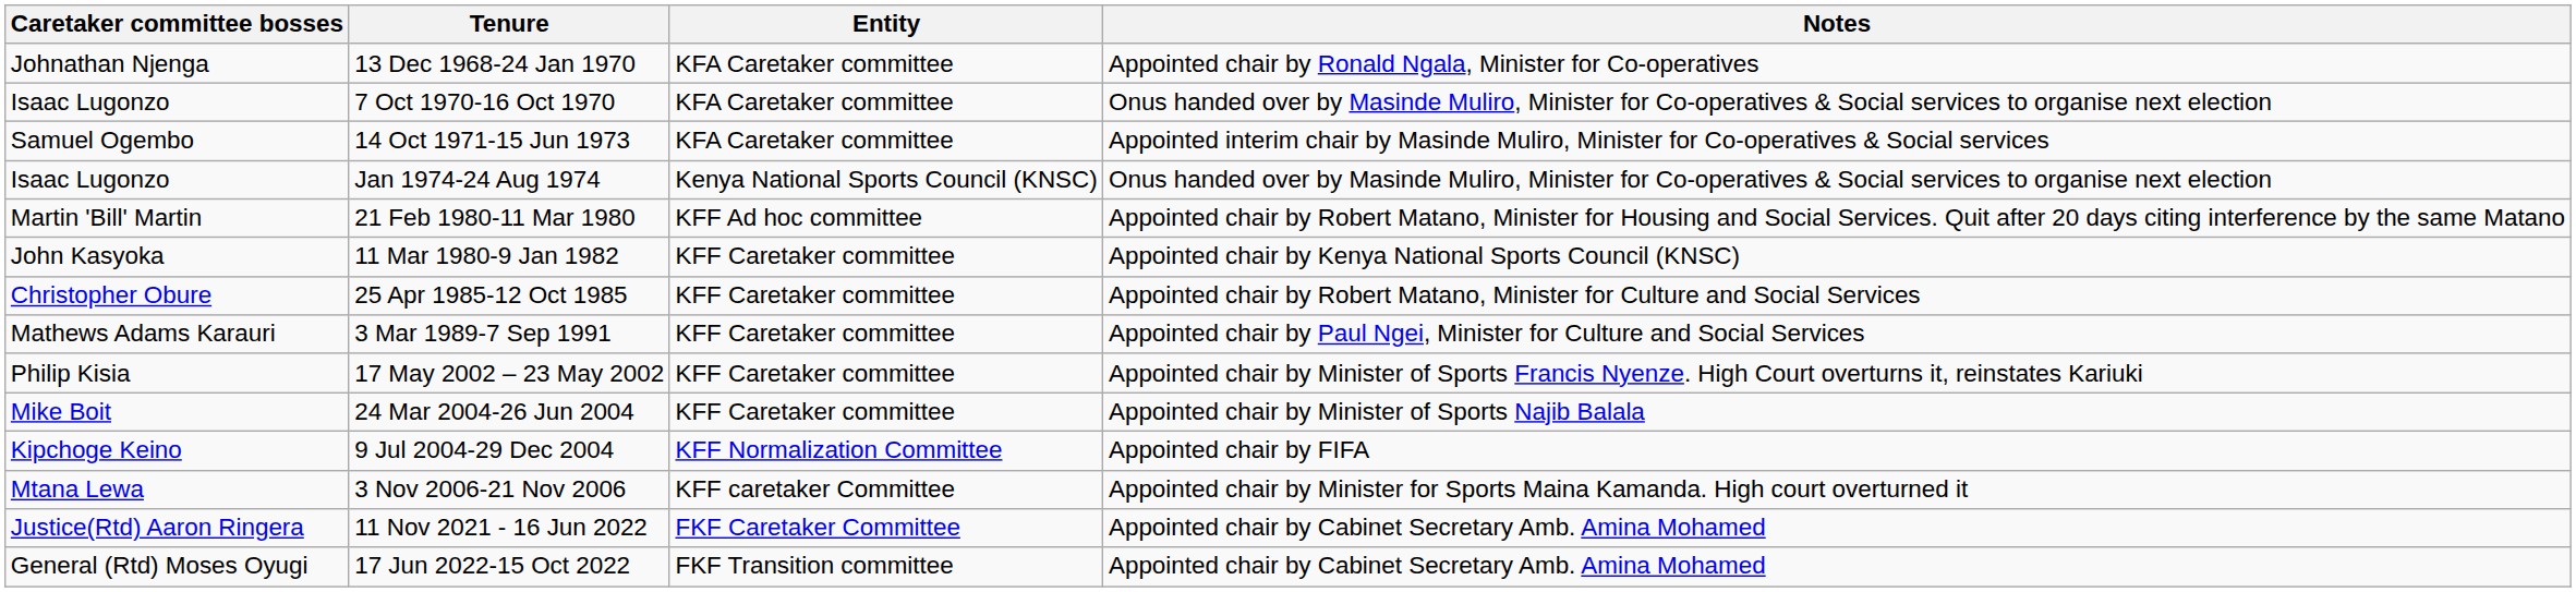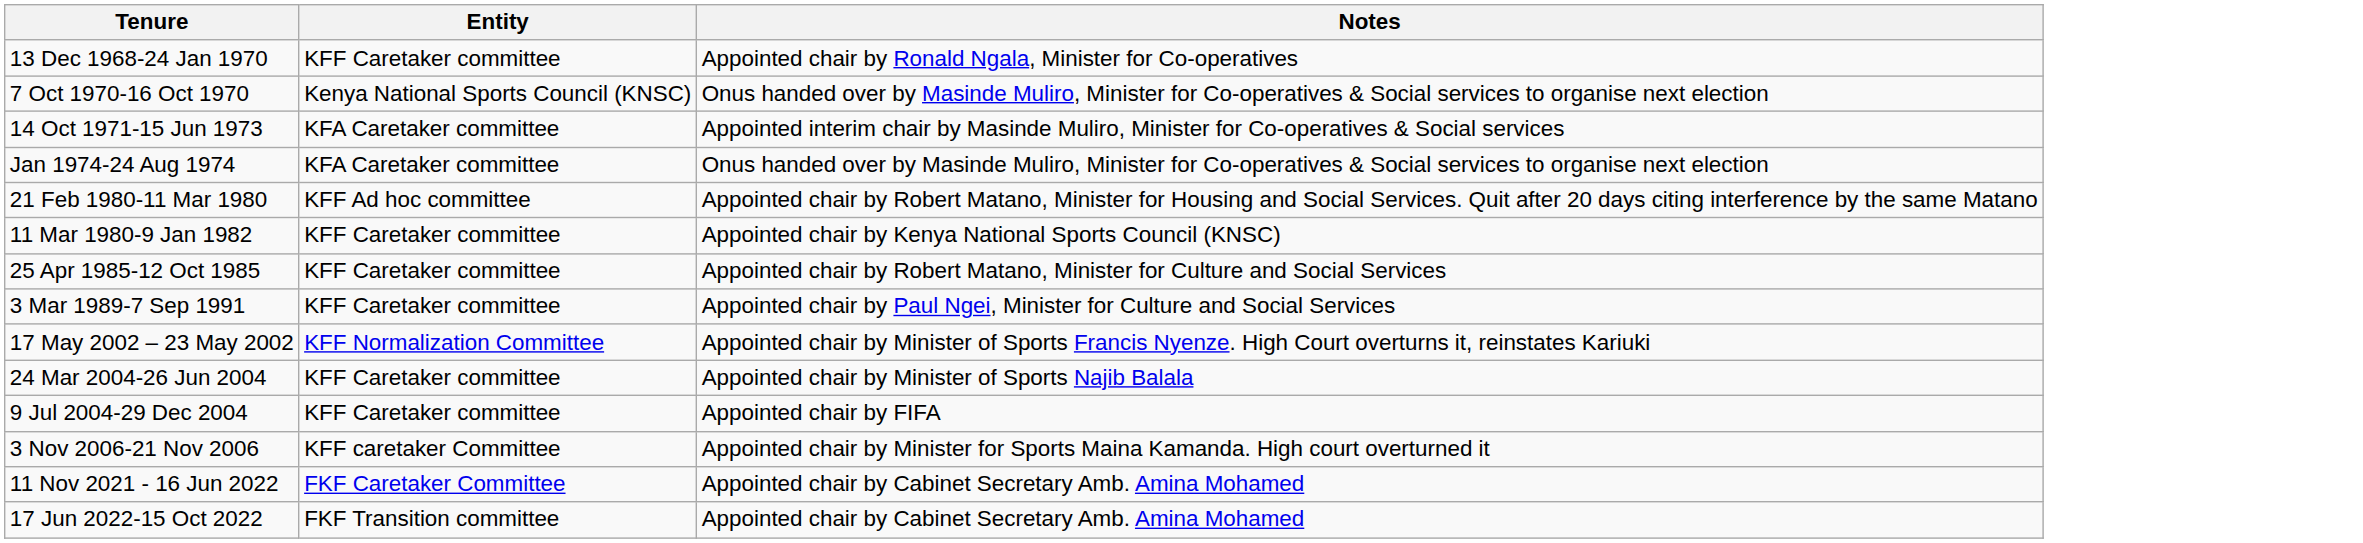 <table class="wikitable">
 <tr>
-<th>Caretaker committee bosses</th>
 <th>Tenure</th>
 <th>Entity</th>
 <th>Notes</th>
 </tr>
 <tr>
-<td>Johnathan Njenga</td>
 <td>13 Dec 1968-24 Jan 1970</td>
-<td>KFA Caretaker committee</td>
+<td>KFF Caretaker committee</td>
 <td>Appointed chair by <a href='#'>Ronald Ngala</a>, Minister for Co-operatives</td>
 </tr>
 <tr>
-<td>Isaac Lugonzo</td>
 <td>7 Oct 1970-16 Oct 1970</td>
-<td>KFA Caretaker committee</td>
+<td>Kenya National Sports Council (KNSC)</td>
 <td>Onus handed over by <a href='#'>Masinde Muliro</a>, Minister for Co-operatives & Social services to organise next election</td>
 </tr>
 <tr>
-<td>Samuel Ogembo</td>
 <td>14 Oct 1971-15 Jun 1973</td>
 <td>KFA Caretaker committee</td>
 <td>Appointed interim chair by Masinde Muliro, Minister for Co-operatives & Social services</td>
 </tr>
 <tr>
-<td>Isaac Lugonzo</td>
 <td>Jan 1974-24 Aug 1974</td>
-<td>Kenya National Sports Council (KNSC)</td>
+<td>KFA Caretaker committee</td>
 <td>Onus handed over by Masinde Muliro, Minister for Co-operatives & Social services to organise next election</td>
 </tr>
 <tr>
-<td>Martin 'Bill' Martin</td>
 <td>21 Feb 1980-11 Mar 1980</td>
 <td>KFF Ad hoc committee</td>
 <td>Appointed chair  by Robert Matano, Minister for Housing and Social Services. Quit after 20 days citing interference by the same Matano</td>
 </tr>
 <tr>
-<td>John Kasyoka</td>
 <td>11 Mar 1980-9 Jan 1982</td>
 <td>KFF Caretaker committee</td>
 <td>Appointed chair by Kenya National Sports Council (KNSC)</td>
 </tr>
 <tr>
-<td><a href='#'>Christopher Obure</a></td>
 <td>25 Apr 1985-12 Oct 1985</td>
 <td>KFF Caretaker committee</td>
 <td>Appointed chair by Robert Matano, Minister for Culture and Social Services</td>
 </tr>
 <tr>
-<td>Mathews Adams Karauri</td>
 <td>3 Mar 1989-7 Sep 1991</td>
 <td>KFF Caretaker committee</td>
 <td>Appointed chair by <a href='#'>Paul Ngei</a>, Minister for Culture and Social Services</td>
 </tr>
 <tr>
-<td>Philip Kisia</td>
 <td>17 May 2002 – 23 May 2002</td>
-<td>KFF Caretaker committee</td>
+<td><a href='#'>KFF Normalization Committee</a></td>
 <td>Appointed chair by Minister of Sports <a href='#'>Francis Nyenze</a>. High Court overturns it, reinstates Kariuki</td>
 </tr>
 <tr>
-<td><a href='#'>Mike Boit</a></td>
 <td>24 Mar 2004-26 Jun  2004</td>
 <td>KFF Caretaker committee</td>
 <td>Appointed chair by Minister of Sports <a href='#'>Najib Balala</a></td>
 </tr>
 <tr>
-<td><a href='#'>Kipchoge Keino</a></td>
 <td>9 Jul  2004-29 Dec 2004</td>
-<td><a href='#'>KFF Normalization Committee</a></td>
+<td>KFF Caretaker committee</td>
 <td>Appointed chair by FIFA</td>
 </tr>
 <tr>
-<td><a href='#'>Mtana Lewa</a></td>
 <td>3 Nov 2006-21 Nov 2006</td>
 <td>KFF caretaker Committee</td>
 <td>Appointed chair by Minister for Sports Maina Kamanda. High court overturned it</td>
 </tr>
 <tr>
-<td><a href='#'>Justice(Rtd) Aaron Ringera</a></td>
 <td>11 Nov 2021 - 16 Jun 2022</td>
 <td><a href='#'>FKF Caretaker Committee</a></td>
 <td>Appointed chair by Cabinet Secretary Amb. <a href='#'>Amina Mohamed</a></td>
 </tr>
 <tr>
-<td>General (Rtd) Moses Oyugi</td>
 <td>17 Jun 2022-15 Oct 2022</td>
 <td>FKF Transition committee</td>
 <td>Appointed chair by Cabinet Secretary Amb. <a href='#'>Amina Mohamed</a></td>
 </tr>
 </table>
